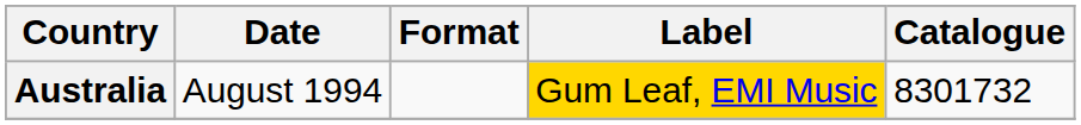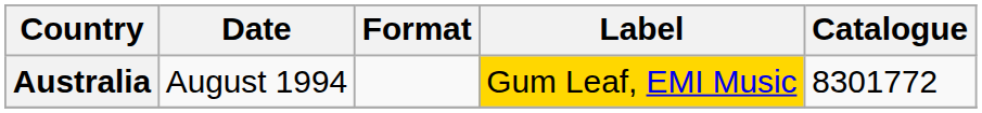 <table class="wikitable plainrowheaders">
 <tr>
 <th scope="col">Country</th>
 <th scope="col">Date</th>
 <th scope="col">Format</th>
 <th scope="col">Label</th>
 <th scope="col">Catalogue</th>
 </tr>
 <tr>
 <th scope="row">Australia</th>
 <td>August 1994</td>
 <td></td>
 <td style="background: gold;">Gum Leaf, <a href='#'>EMI Music</a></td>
-<td>8301732</td>
+<td>8301772</td>
 </tr>
 <tr>
 </tr>
 </table>
